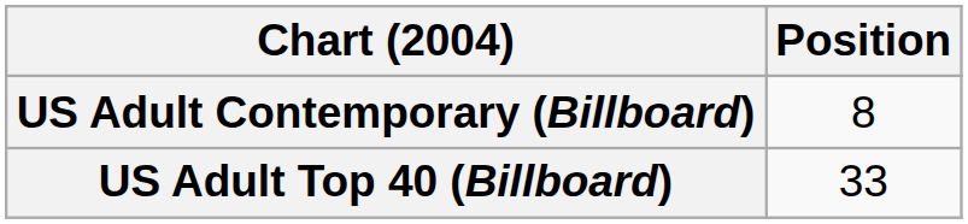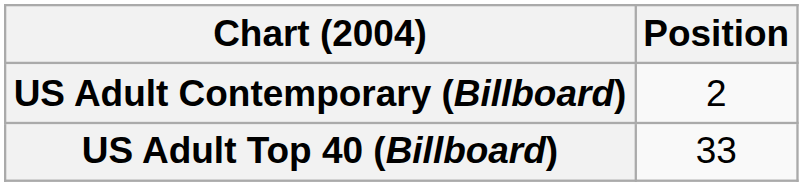 <table class="wikitable plainrowheaders" style="text-align:center">
 <tr>
 <th scope="col">Chart (2004)</th>
 <th scope="col">Position</th>
 </tr>
 <tr>
 <th scope="row">US Adult Contemporary (<em>Billboard</em>)</th>
-<td>8</td>
+<td>2</td>
 </tr>
 <tr>
 <th scope="row">US Adult Top 40 (<em>Billboard</em>)</th>
 <td>33</td>
 </tr>
 </table>
